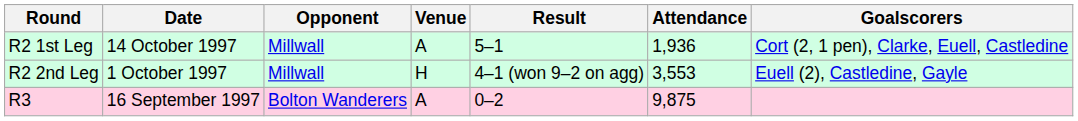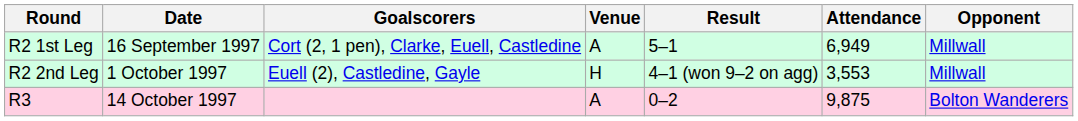 <table class="wikitable">
 <tr>
 <th>Round</th>
 <th>Date</th>
-<th>Opponent</th>
+<th>Goalscorers</th>
 <th>Venue</th>
 <th>Result</th>
 <th>Attendance</th>
-<th>Goalscorers</th>
+<th>Opponent</th>
 </tr>
 <tr style="background-color: #d0ffe3;">
 <td>R2 1st Leg</td>
-<td>14 October 1997</td>
-<td><a href='#'>Millwall</a></td>
+<td>16 September 1997</td>
+<td><a href='#'>Cort</a> (2, 1 pen), <a href='#'>Clarke</a>, <a href='#'>Euell</a>, <a href='#'>Castledine</a></td>
 <td>A</td>
 <td>5–1</td>
-<td>1,936</td>
-<td><a href='#'>Cort</a> (2, 1 pen), <a href='#'>Clarke</a>, <a href='#'>Euell</a>, <a href='#'>Castledine</a></td>
+<td>6,949</td>
+<td><a href='#'>Millwall</a></td>
 </tr>
 <tr style="background-color: #d0ffe3;">
 <td>R2 2nd Leg</td>
 <td>1 October 1997</td>
-<td><a href='#'>Millwall</a></td>
+<td><a href='#'>Euell</a> (2), <a href='#'>Castledine</a>, <a href='#'>Gayle</a></td>
 <td>H</td>
 <td>4–1 (won 9–2 on agg)</td>
 <td>3,553</td>
-<td><a href='#'>Euell</a> (2), <a href='#'>Castledine</a>, <a href='#'>Gayle</a></td>
+<td><a href='#'>Millwall</a></td>
 </tr>
 <tr style="background-color: #ffd0e3;">
 <td>R3</td>
-<td>16 September 1997</td>
-<td><a href='#'>Bolton Wanderers</a></td>
+<td>14 October 1997</td>
+<td></td>
 <td>A</td>
 <td>0–2</td>
 <td>9,875</td>
-<td></td>
+<td><a href='#'>Bolton Wanderers</a></td>
 </tr>
 </table>
